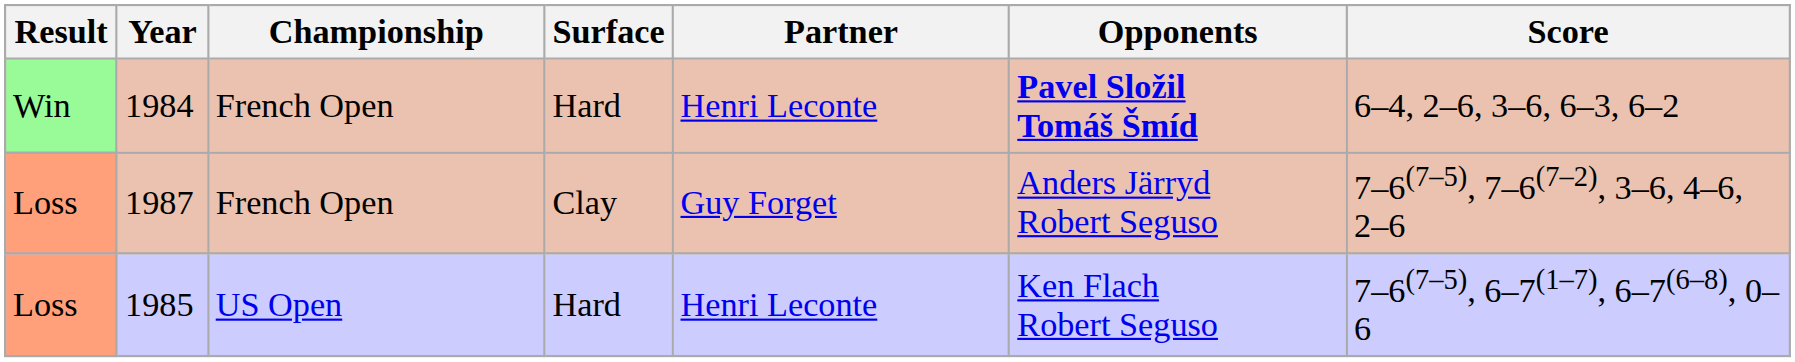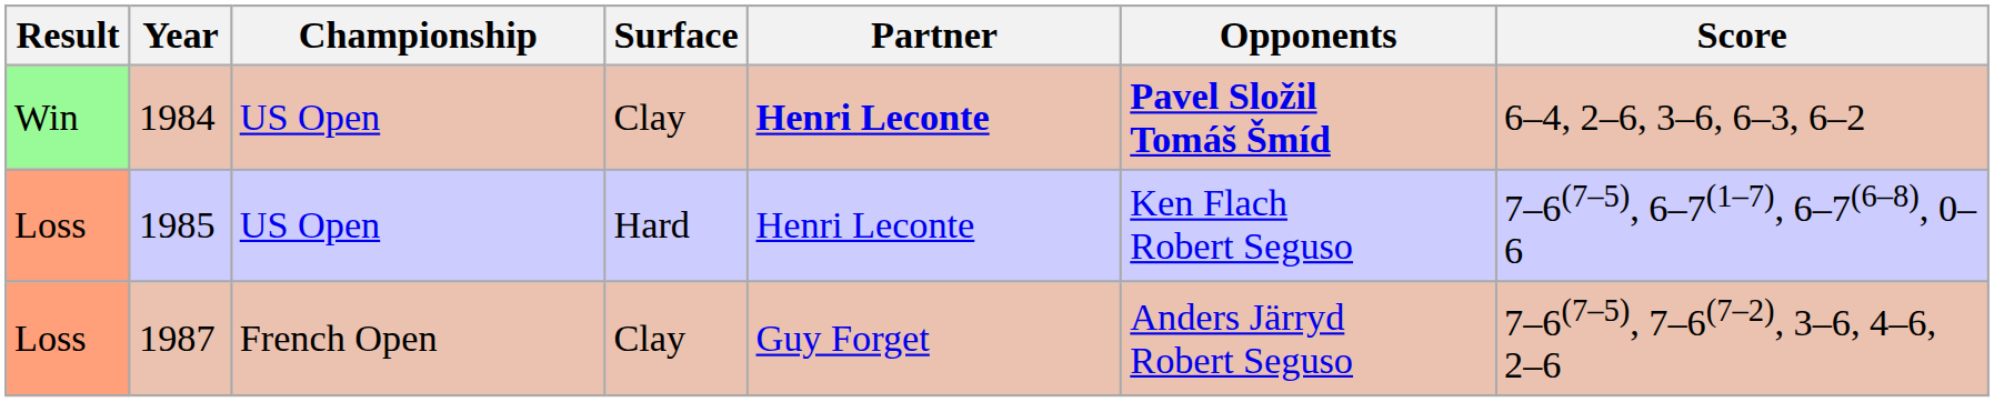 <table class="sortable wikitable">
 <tr>
 <th style="width:45px">Result</th>
 <th style="width:35px">Year</th>
 <th style="width:150px">Championship</th>
 <th style="width:50px">Surface</th>
 <th style="width:150px">Partner</th>
 <th style="width:150px">Opponents</th>
 <th style="width:200px" class="unsortable">Score</th>
 </tr>
 <tr style="background:#ebc2af;">
 <td style="background:#98fb98;">Win</td>
 <td>1984</td>
-<td>French Open</td>
+<td><a href='#'>US Open</a></td>
+<td>Clay</td>
+<td><strong> <a href='#'>Henri Leconte</a></strong></td>
+<td><strong> <a href='#'>Pavel Složil</a><br> <a href='#'>Tomáš Šmíd</a></strong></td>
+<td>6–4, 2–6, 3–6, 6–3, 6–2</td>
+</tr>
+<tr style="background:#ccccff;">
+<td style="background:#ffa07a;">Loss</td>
+<td>1985</td>
+<td><a href='#'>US Open</a></td>
 <td>Hard</td>
 <td> <a href='#'>Henri Leconte</a></td>
-<td><strong> <a href='#'>Pavel Složil</a><br> <a href='#'>Tomáš Šmíd</a></strong></td>
-<td>6–4, 2–6, 3–6, 6–3, 6–2</td>
+<td> <a href='#'>Ken Flach</a><br> <a href='#'>Robert Seguso</a></td>
+<td>7–6<sup>(7–5)</sup>, 6–7<sup>(1–7)</sup>, 6–7<sup>(6–8)</sup>, 0–6</td>
 </tr>
 <tr style="background:#ebc2af;">
 <td style="background:#ffa07a;">Loss</td>
 <td>1987</td>
 <td>French Open</td>
 <td>Clay</td>
 <td> <a href='#'>Guy Forget</a></td>
 <td> <a href='#'>Anders Järryd</a><br> <a href='#'>Robert Seguso</a></td>
 <td>7–6<sup>(7–5)</sup>, 7–6<sup>(7–2)</sup>, 3–6, 4–6, 2–6</td>
 </tr>
-<tr style="background:#ccccff;">
-<td style="background:#ffa07a;">Loss</td>
-<td>1985</td>
-<td><a href='#'>US Open</a></td>
-<td>Hard</td>
-<td> <a href='#'>Henri Leconte</a></td>
-<td> <a href='#'>Ken Flach</a><br> <a href='#'>Robert Seguso</a></td>
-<td>7–6<sup>(7–5)</sup>, 6–7<sup>(1–7)</sup>, 6–7<sup>(6–8)</sup>, 0–6</td>
-</tr>
 </table>
